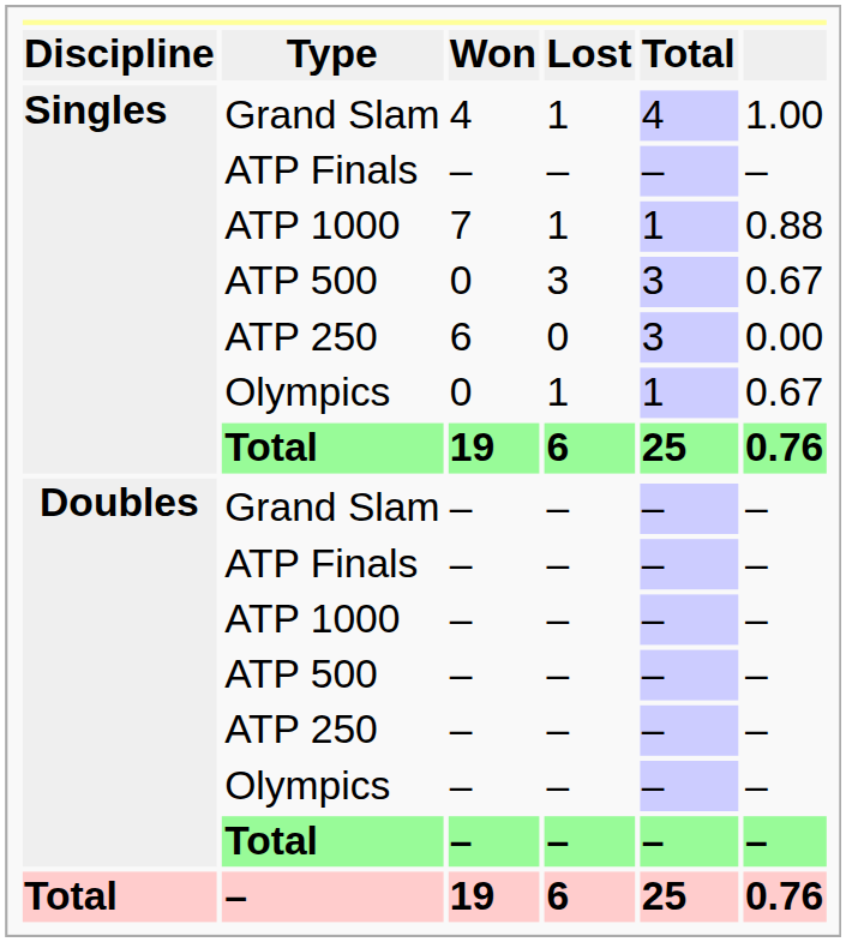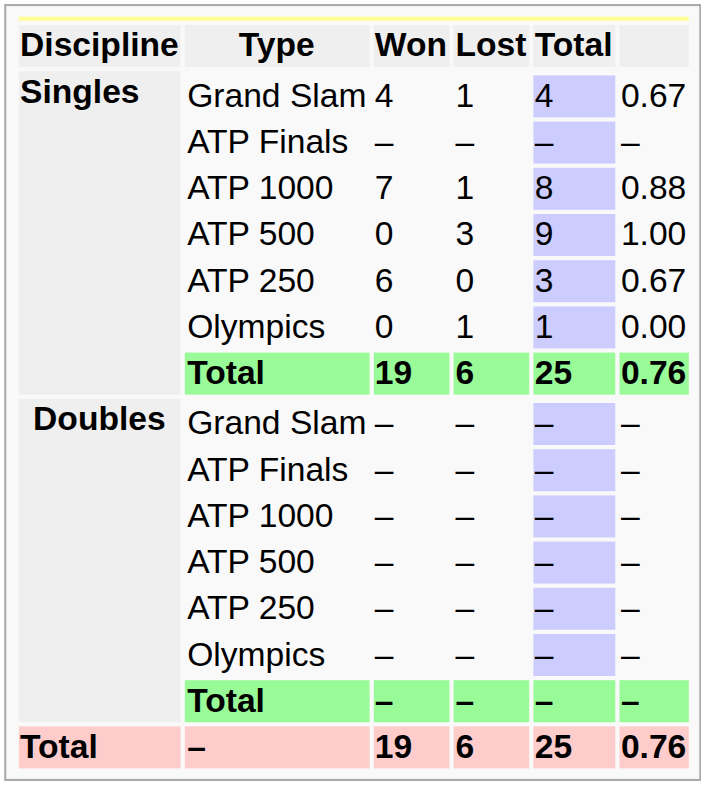 <table class="infobox vcard vevent nowrap">
 <tr bgcolor=FFFF99>
 <th colspan=6></th>
 </tr>
 <tr bgcolor=efefef>
 <th>Discipline</th>
 <th>Type</th>
 <th>Won</th>
 <th>Lost</th>
 <th>Total</th>
 <th></th>
 </tr>
 <tr bgcolor=efefef>
 <td rowspan="8"><strong>Singles</strong></td>
 </tr>
 <tr>
 <td>Grand Slam</td>
 <td>4</td>
 <td>1</td>
 <td bgcolor="CCCCFF">4</td>
-<td>1.00</td>
+<td>0.67</td>
 </tr>
 <tr>
 <td>ATP Finals</td>
 <td>–</td>
 <td>–</td>
 <td bgcolor="CCCCFF">–</td>
 <td>–</td>
 </tr>
 <tr>
 <td>ATP 1000</td>
 <td>7</td>
 <td>1</td>
-<td bgcolor="CCCCFF">1</td>
+<td bgcolor="CCCCFF">8</td>
 <td>0.88</td>
 </tr>
 <tr>
 <td>ATP 500</td>
 <td>0</td>
 <td>3</td>
-<td bgcolor="CCCCFF">3</td>
-<td>0.67</td>
+<td bgcolor="CCCCFF">9</td>
+<td>1.00</td>
 </tr>
 <tr>
 <td>ATP 250</td>
 <td>6</td>
 <td>0</td>
 <td bgcolor="CCCCFF">3</td>
-<td>0.00</td>
+<td>0.67</td>
 </tr>
 <tr>
 <td>Olympics</td>
 <td>0</td>
 <td>1</td>
 <td bgcolor="CCCCFF">1</td>
-<td>0.67</td>
+<td>0.00</td>
 </tr>
 <tr bgcolor=98fb98>
 <td><strong>Total</strong></td>
 <td><strong>19</strong></td>
 <td><strong>6</strong></td>
 <td><strong>25</strong></td>
 <td><strong>0.76</strong></td>
 </tr>
 <tr bgcolor=efefef>
 <th rowspan="8">Doubles</th>
 </tr>
 <tr>
 <td>Grand Slam</td>
 <td>–</td>
 <td>–</td>
 <td bgcolor="CCCCFF">–</td>
 <td>–</td>
 </tr>
 <tr>
 <td>ATP Finals</td>
 <td>–</td>
 <td>–</td>
 <td bgcolor="CCCCFF">–</td>
 <td>–</td>
 </tr>
 <tr>
 <td>ATP 1000</td>
 <td>–</td>
 <td>–</td>
 <td bgcolor="CCCCFF">–</td>
 <td>–</td>
 </tr>
 <tr>
 <td>ATP 500</td>
 <td>–</td>
 <td>–</td>
 <td bgcolor="CCCCFF">–</td>
 <td>–</td>
 </tr>
 <tr>
 <td>ATP 250</td>
 <td>–</td>
 <td>–</td>
 <td bgcolor="CCCCFF">–</td>
 <td>–</td>
 </tr>
 <tr>
 <td>Olympics</td>
 <td>–</td>
 <td>–</td>
 <td bgcolor=CCCCFF>–</td>
 <td>–</td>
 </tr>
 <tr bgcolor=98fb98>
 <td><strong>Total</strong></td>
 <td><strong>–</strong></td>
 <td><strong>–</strong></td>
 <td><strong>–</strong></td>
 <td><strong>–</strong></td>
 </tr>
 <tr bgcolor=FFCCCC>
 <td><strong>Total</strong></td>
 <td><strong>–</strong></td>
 <td><strong>19</strong></td>
 <td><strong>6</strong></td>
 <td><strong>25</strong></td>
 <td><strong>0.76</strong></td>
 </tr>
 </table>
